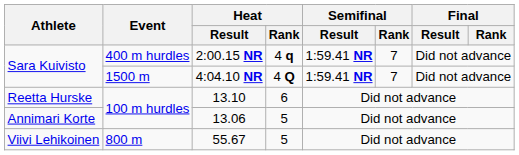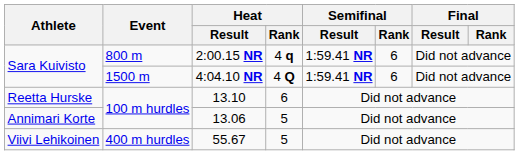 <table class="wikitable" style="font-size:90%">
 <tr>
 <th rowspan="2">Athlete</th>
 <th rowspan="2">Event</th>
 <th colspan="2">Heat</th>
 <th colspan="2">Semifinal</th>
 <th colspan="2">Final</th>
 </tr>
 <tr style="font-size:95%">
 <th>Result</th>
 <th>Rank</th>
 <th>Result</th>
 <th>Rank</th>
 <th>Result</th>
 <th>Rank</th>
 </tr>
 <tr align=center>
 <td rowspan="2" align=left><a href='#'>Sara Kuivisto</a></td>
-<td align=left><a href='#'>400 m hurdles</a></td>
+<td align="left"><a href='#'>800 m</a></td>
 <td>2:00.15 <strong><a href='#'>NR</a></strong></td>
 <td>4 <strong>q</strong></td>
 <td>1:59.41 <strong><a href='#'>NR</a></strong></td>
-<td>7</td>
+<td>6</td>
 <td colspan="2">Did not advance</td>
 </tr>
 <tr align=center>
 <td align="left"><a href='#'>1500 m</a></td>
 <td>4:04.10 <strong><a href='#'>NR</a></strong></td>
 <td>4 <strong>Q</strong></td>
 <td>1:59.41 <strong><a href='#'>NR</a></strong></td>
-<td>7</td>
+<td>6</td>
 <td colspan="2">Did not advance</td>
 </tr>
 <tr align=center>
 <td align=left><a href='#'>Reetta Hurske</a></td>
 <td rowspan="2" align="left"><a href='#'>100 m hurdles</a></td>
 <td>13.10</td>
 <td>6</td>
 <td colspan="4">Did not advance</td>
 </tr>
 <tr align=center>
 <td align=left><a href='#'>Annimari Korte</a></td>
 <td>13.06</td>
 <td>5</td>
 <td colspan="4">Did not advance</td>
 </tr>
 <tr align=center>
 <td align=left><a href='#'>Viivi Lehikoinen</a></td>
-<td align="left"><a href='#'>800 m</a></td>
+<td align=left><a href='#'>400 m hurdles</a></td>
 <td>55.67</td>
 <td>5</td>
 <td colspan="4">Did not advance</td>
 </tr>
 </table>
